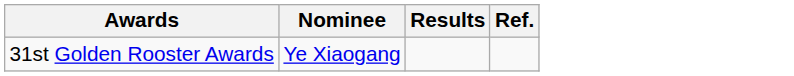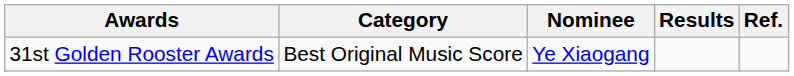 <table class="wikitable">
 <tr>
 <th>Awards</th>
+<th>Category</th>
 <th>Nominee</th>
 <th>Results</th>
 <th>Ref.</th>
 </tr>
 <tr>
 <td>31st <a href='#'>Golden Rooster Awards</a></td>
+<td>Best Original Music Score</td>
 <td><a href='#'>Ye Xiaogang</a></td>
 <td></td>
 <td></td>
 </tr>
 </table>
